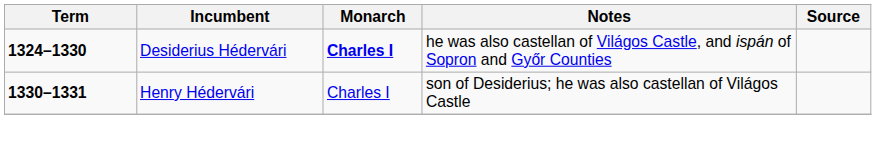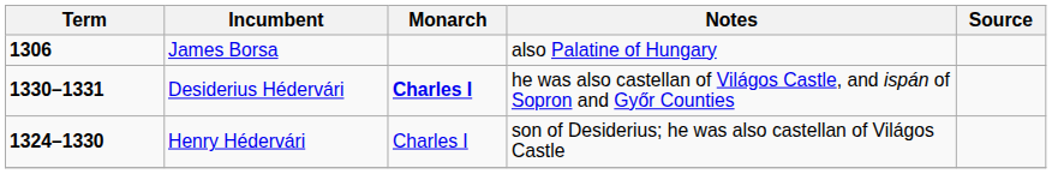 <table class="wikitable" style="width: 70%">
 <tr>
 <th scope="col" width="12%">Term</th>
 <th scope="col" width="17%">Incumbent</th>
 <th scope="col" width="9%">Monarch</th>
 <th scope="col" width="34%">Notes</th>
 <th scope="col" width="6%">Source</th>
 </tr>
 <tr>
-<td><strong>1324–1330</strong></td>
+<td><strong> 1306</strong></td>
+<td><a href='#'>James Borsa</a></td>
+<td></td>
+<td>also <a href='#'>Palatine of Hungary</a></td>
+<td></td>
+</tr>
+<tr>
+<td><strong>1330–1331</strong></td>
 <td><a href='#'>Desiderius Hédervári</a></td>
 <td><strong><a href='#'>Charles I</a></strong></td>
 <td>he was also castellan of <a href='#'>Világos Castle</a>, and <em>ispán</em> of <a href='#'>Sopron</a> and <a href='#'>Győr Counties</a></td>
 <td></td>
 </tr>
 <tr>
-<td><strong>1330–1331</strong></td>
+<td><strong>1324–1330</strong></td>
 <td><a href='#'>Henry Hédervári</a></td>
 <td><a href='#'>Charles I</a></td>
 <td>son of Desiderius; he was also castellan of Világos Castle</td>
 <td></td>
 </tr>
 <tr>
 </tr>
 </table>
